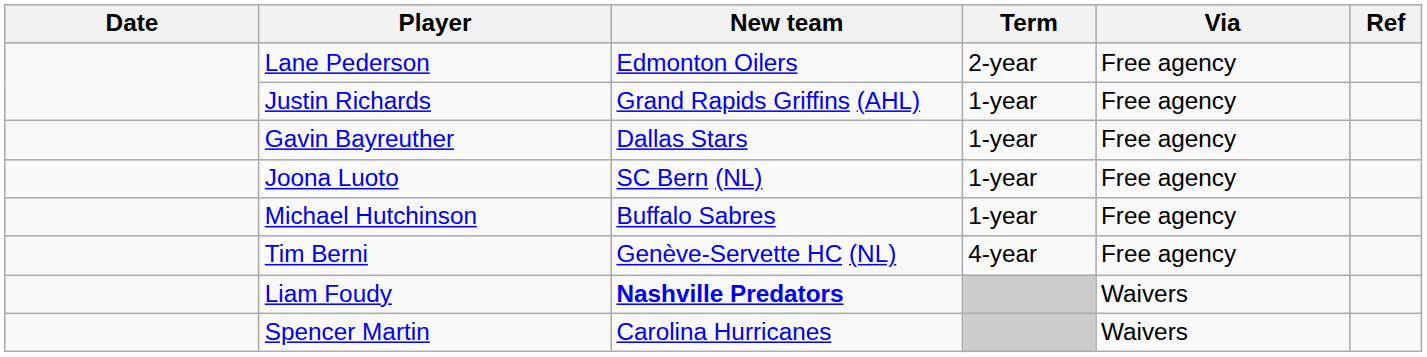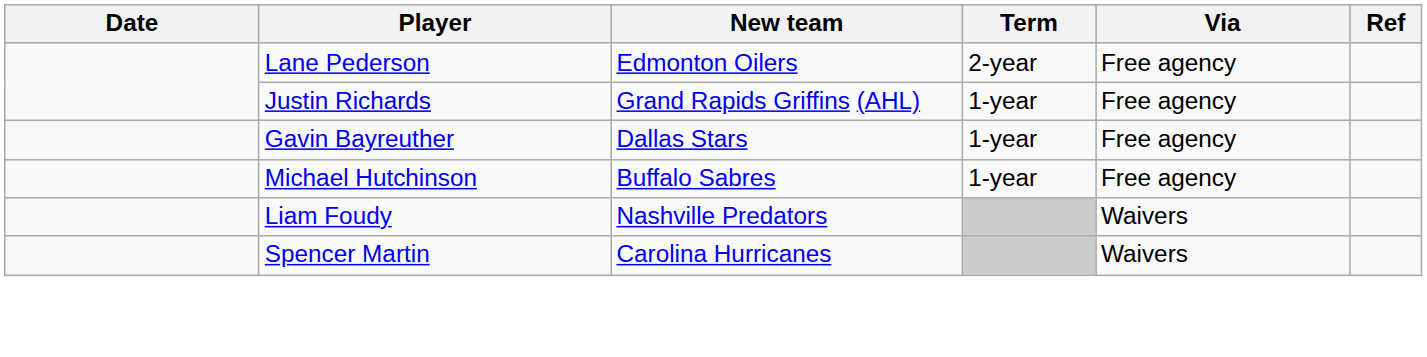 <table class="wikitable">
 <tr style="background:#ddd; text-align:center;">
 <th style="width: 10em;">Date</th>
 <th style="width: 14em;">Player</th>
 <th style="width: 14em;">New team</th>
 <th style="width: 5em;">Term</th>
 <th style="width: 10em;">Via</th>
 <th style="width: 2.5em;">Ref</th>
 </tr>
 <tr>
 <td rowspan=2></td>
 <td><a href='#'>Lane Pederson</a></td>
 <td><a href='#'>Edmonton Oilers</a></td>
 <td>2-year</td>
 <td>Free agency</td>
 <td></td>
 </tr>
 <tr>
 <td><a href='#'>Justin Richards</a></td>
 <td><a href='#'>Grand Rapids Griffins</a> <a href='#'>(AHL)</a></td>
 <td>1-year</td>
 <td>Free agency</td>
 <td></td>
 </tr>
 <tr>
 <td></td>
 <td><a href='#'>Gavin Bayreuther</a></td>
 <td><a href='#'>Dallas Stars</a></td>
 <td>1-year</td>
 <td>Free agency</td>
 <td></td>
 </tr>
 <tr>
 <td></td>
-<td><a href='#'>Joona Luoto</a></td>
-<td><a href='#'>SC Bern</a> <a href='#'>(NL)</a></td>
-<td>1-year</td>
-<td>Free agency</td>
-<td></td>
-</tr>
-<tr>
-<td></td>
 <td><a href='#'>Michael Hutchinson</a></td>
 <td><a href='#'>Buffalo Sabres</a></td>
 <td>1-year</td>
 <td>Free agency</td>
 <td></td>
 </tr>
 <tr>
 <td></td>
-<td><a href='#'>Tim Berni</a></td>
-<td><a href='#'>Genève-Servette HC</a> <a href='#'>(NL)</a></td>
-<td>4-year</td>
-<td>Free agency</td>
-<td></td>
-</tr>
-<tr>
-<td></td>
 <td><a href='#'>Liam Foudy</a></td>
-<td><strong><a href='#'>Nashville Predators</a></strong></td>
+<td><a href='#'>Nashville Predators</a></td>
 <td style="background:#ccc;"></td>
 <td>Waivers</td>
 <td></td>
 </tr>
 <tr>
 <td></td>
 <td><a href='#'>Spencer Martin</a></td>
 <td><a href='#'>Carolina Hurricanes</a></td>
 <td style="background:#ccc;"></td>
 <td>Waivers</td>
 <td></td>
 </tr>
 </table>
